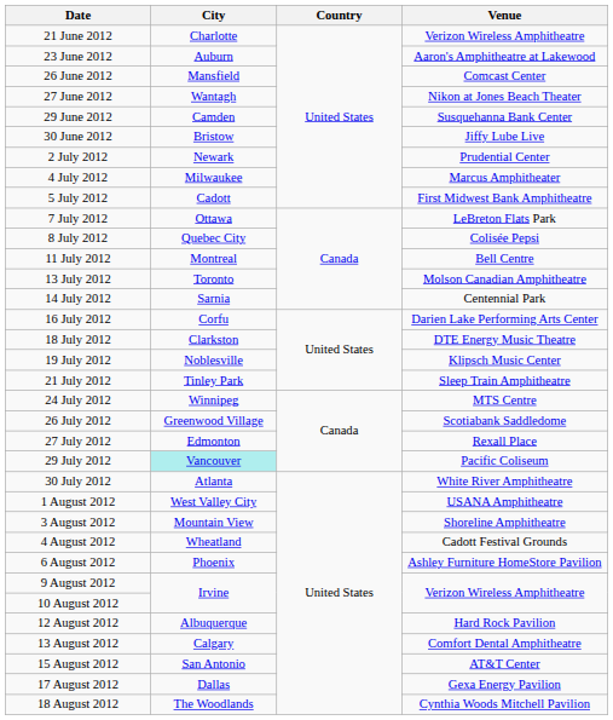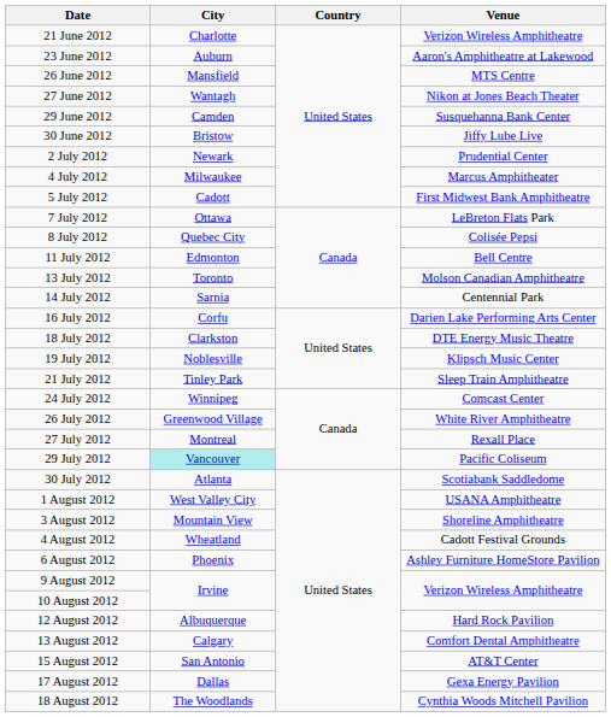 <table class="wikitable plainrowheaders" style="text-align:center;">
 <tr>
 <th width="175">Date</th>
 <th width="150">City</th>
 <th width="150">Country</th>
 <th width="250">Venue</th>
 </tr>
 <tr>
 <td>21 June 2012</td>
 <td><a href='#'>Charlotte</a></td>
 <td rowspan="9"><a href='#'>United States</a></td>
 <td><a href='#'>Verizon Wireless Amphitheatre</a></td>
 </tr>
 <tr>
 <td>23 June 2012</td>
 <td><a href='#'>Auburn</a></td>
 <td><a href='#'>Aaron's Amphitheatre at Lakewood</a></td>
 </tr>
 <tr>
 <td>26 June 2012</td>
 <td><a href='#'>Mansfield</a></td>
-<td><a href='#'>Comcast Center</a></td>
+<td><a href='#'>MTS Centre</a></td>
 </tr>
 <tr>
 <td>27 June 2012</td>
 <td><a href='#'>Wantagh</a></td>
 <td><a href='#'>Nikon at Jones Beach Theater</a></td>
 </tr>
 <tr>
 <td>29 June 2012</td>
 <td><a href='#'>Camden</a></td>
 <td><a href='#'>Susquehanna Bank Center</a></td>
 </tr>
 <tr>
 <td>30 June 2012</td>
 <td><a href='#'>Bristow</a></td>
 <td><a href='#'>Jiffy Lube Live</a></td>
 </tr>
 <tr>
 <td>2 July 2012</td>
 <td><a href='#'>Newark</a></td>
 <td><a href='#'>Prudential Center</a></td>
 </tr>
 <tr>
 <td>4 July 2012</td>
 <td><a href='#'>Milwaukee</a></td>
 <td><a href='#'>Marcus Amphitheater</a></td>
 </tr>
 <tr>
 <td>5 July 2012</td>
 <td><a href='#'>Cadott</a></td>
 <td><a href='#'>First Midwest Bank Amphitheatre</a></td>
 </tr>
 <tr>
 <td>7 July 2012</td>
 <td><a href='#'>Ottawa</a></td>
 <td rowspan="5"><a href='#'>Canada</a></td>
 <td><a href='#'>LeBreton Flats</a> Park</td>
 </tr>
 <tr>
 <td>8 July 2012</td>
 <td><a href='#'>Quebec City</a></td>
 <td><a href='#'>Colisée Pepsi</a></td>
 </tr>
 <tr>
 <td>11 July 2012</td>
-<td><a href='#'>Montreal</a></td>
+<td><a href='#'>Edmonton</a></td>
 <td><a href='#'>Bell Centre</a></td>
 </tr>
 <tr>
 <td>13 July 2012</td>
 <td><a href='#'>Toronto</a></td>
 <td><a href='#'>Molson Canadian Amphitheatre</a></td>
 </tr>
 <tr>
 <td>14 July 2012</td>
 <td><a href='#'>Sarnia</a></td>
 <td>Centennial Park</td>
 </tr>
 <tr>
 <td>16 July 2012</td>
 <td><a href='#'>Corfu</a></td>
 <td rowspan="4">United States</td>
 <td><a href='#'>Darien Lake Performing Arts Center</a></td>
 </tr>
 <tr>
 <td>18 July 2012</td>
 <td><a href='#'>Clarkston</a></td>
 <td><a href='#'>DTE Energy Music Theatre</a></td>
 </tr>
 <tr>
 <td>19 July 2012</td>
 <td><a href='#'>Noblesville</a></td>
 <td><a href='#'>Klipsch Music Center</a></td>
 </tr>
 <tr>
 <td>21 July 2012</td>
 <td><a href='#'>Tinley Park</a></td>
 <td><a href='#'>Sleep Train Amphitheatre</a></td>
 </tr>
 <tr>
 <td>24 July 2012</td>
 <td><a href='#'>Winnipeg</a></td>
 <td rowspan="4">Canada</td>
-<td><a href='#'>MTS Centre</a></td>
+<td><a href='#'>Comcast Center</a></td>
 </tr>
 <tr>
 <td>26 July 2012</td>
 <td><a href='#'>Greenwood Village</a></td>
-<td><a href='#'>Scotiabank Saddledome</a></td>
+<td><a href='#'>White River Amphitheatre</a></td>
 </tr>
 <tr>
 <td>27 July 2012</td>
-<td><a href='#'>Edmonton</a></td>
+<td><a href='#'>Montreal</a></td>
 <td><a href='#'>Rexall Place</a></td>
 </tr>
 <tr>
 <td>29 July 2012</td>
 <td style="background: paleturquoise;"><a href='#'>Vancouver</a></td>
 <td><a href='#'>Pacific Coliseum</a></td>
 </tr>
 <tr>
 <td>30 July 2012</td>
 <td><a href='#'>Atlanta</a></td>
 <td rowspan="12">United States</td>
-<td><a href='#'>White River Amphitheatre</a></td>
+<td><a href='#'>Scotiabank Saddledome</a></td>
 </tr>
 <tr>
 <td>1 August 2012</td>
 <td><a href='#'>West Valley City</a></td>
 <td><a href='#'>USANA Amphitheatre</a></td>
 </tr>
 <tr>
 <td>3 August 2012</td>
 <td><a href='#'>Mountain View</a></td>
 <td><a href='#'>Shoreline Amphitheatre</a></td>
 </tr>
 <tr>
 <td>4 August 2012</td>
 <td><a href='#'>Wheatland</a></td>
 <td>Cadott Festival Grounds</td>
 </tr>
 <tr>
 <td>6 August 2012</td>
 <td><a href='#'>Phoenix</a></td>
 <td><a href='#'>Ashley Furniture HomeStore Pavilion</a></td>
 </tr>
 <tr>
 <td>9 August 2012</td>
 <td rowspan="2"><a href='#'>Irvine</a></td>
 <td rowspan="2"><a href='#'>Verizon Wireless Amphitheatre</a></td>
 </tr>
 <tr>
 <td>10 August 2012</td>
 </tr>
 <tr>
 <td>12 August 2012</td>
 <td><a href='#'>Albuquerque</a></td>
 <td><a href='#'>Hard Rock Pavilion</a></td>
 </tr>
 <tr>
 <td>13 August 2012</td>
 <td><a href='#'>Calgary</a></td>
 <td><a href='#'>Comfort Dental Amphitheatre</a></td>
 </tr>
 <tr>
 <td>15 August 2012</td>
 <td><a href='#'>San Antonio</a></td>
 <td><a href='#'>AT&T Center</a></td>
 </tr>
 <tr>
 <td>17 August 2012</td>
 <td><a href='#'>Dallas</a></td>
 <td><a href='#'>Gexa Energy Pavilion</a></td>
 </tr>
 <tr>
 <td>18 August 2012</td>
 <td><a href='#'>The Woodlands</a></td>
 <td><a href='#'>Cynthia Woods Mitchell Pavilion</a></td>
 </tr>
 </table>
